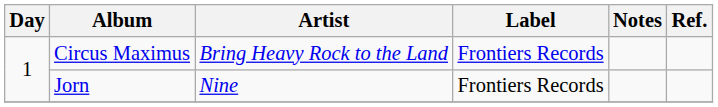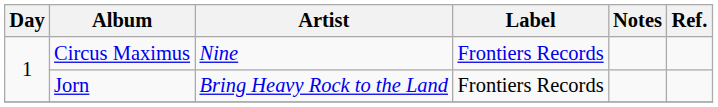 <table class="wikitable">
 <tr>
 <th>Day</th>
 <th>Album</th>
 <th>Artist</th>
 <th>Label</th>
 <th>Notes</th>
 <th>Ref.</th>
 </tr>
 <tr>
 <td rowspan="2" style="text-align:center;">1</td>
 <td><a href='#'>Circus Maximus</a></td>
-<td><em><a href='#'>Bring Heavy Rock to the Land</a></em></td>
+<td><em><a href='#'>Nine</a></em></td>
 <td><a href='#'>Frontiers Records</a></td>
 <td></td>
 <td></td>
 </tr>
 <tr>
 <td><a href='#'>Jorn</a></td>
-<td><em><a href='#'>Nine</a></em></td>
+<td><em><a href='#'>Bring Heavy Rock to the Land</a></em></td>
 <td>Frontiers Records</td>
 <td></td>
 <td></td>
 </tr>
 <tr>
 </tr>
 </table>
